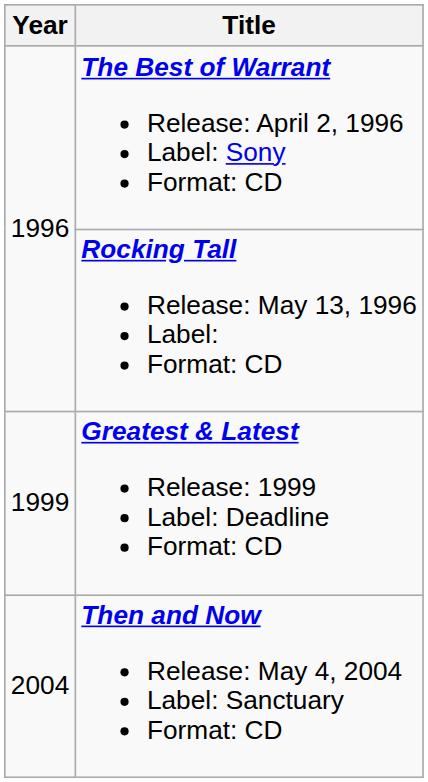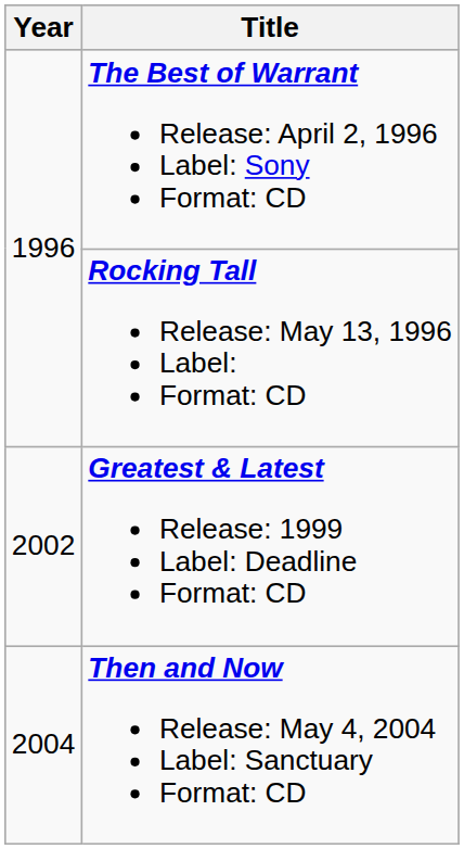 <table class="wikitable">
 <tr>
 <th>Year</th>
 <th>Title</th>
 </tr>
 <tr>
 <td rowspan="2" align="center">1996</td>
 <td><strong><em><a href='#'>The Best of Warrant</a></em></strong><br><ul><li>Release: April 2, 1996</li><li>Label: <a href='#'>Sony</a></li><li>Format: CD</li></ul></td>
 </tr>
 <tr>
 <td><strong><em><a href='#'>Rocking Tall</a></em></strong><br><ul><li>Release: May 13, 1996</li><li>Label:</li><li>Format: CD</li></ul></td>
 </tr>
 <tr>
-<td align="center">1999</td>
+<td align="center">2002</td>
 <td><strong><em><a href='#'>Greatest & Latest</a></em></strong><br><ul><li>Release: 1999</li><li>Label: Deadline</li><li>Format: CD</li></ul></td>
 </tr>
 <tr>
 <td>2004</td>
 <td><strong><em><a href='#'>Then and Now</a></em></strong><br><ul><li>Release: May 4, 2004</li><li>Label: Sanctuary</li><li>Format: CD</li></ul></td>
 </tr>
 </table>
